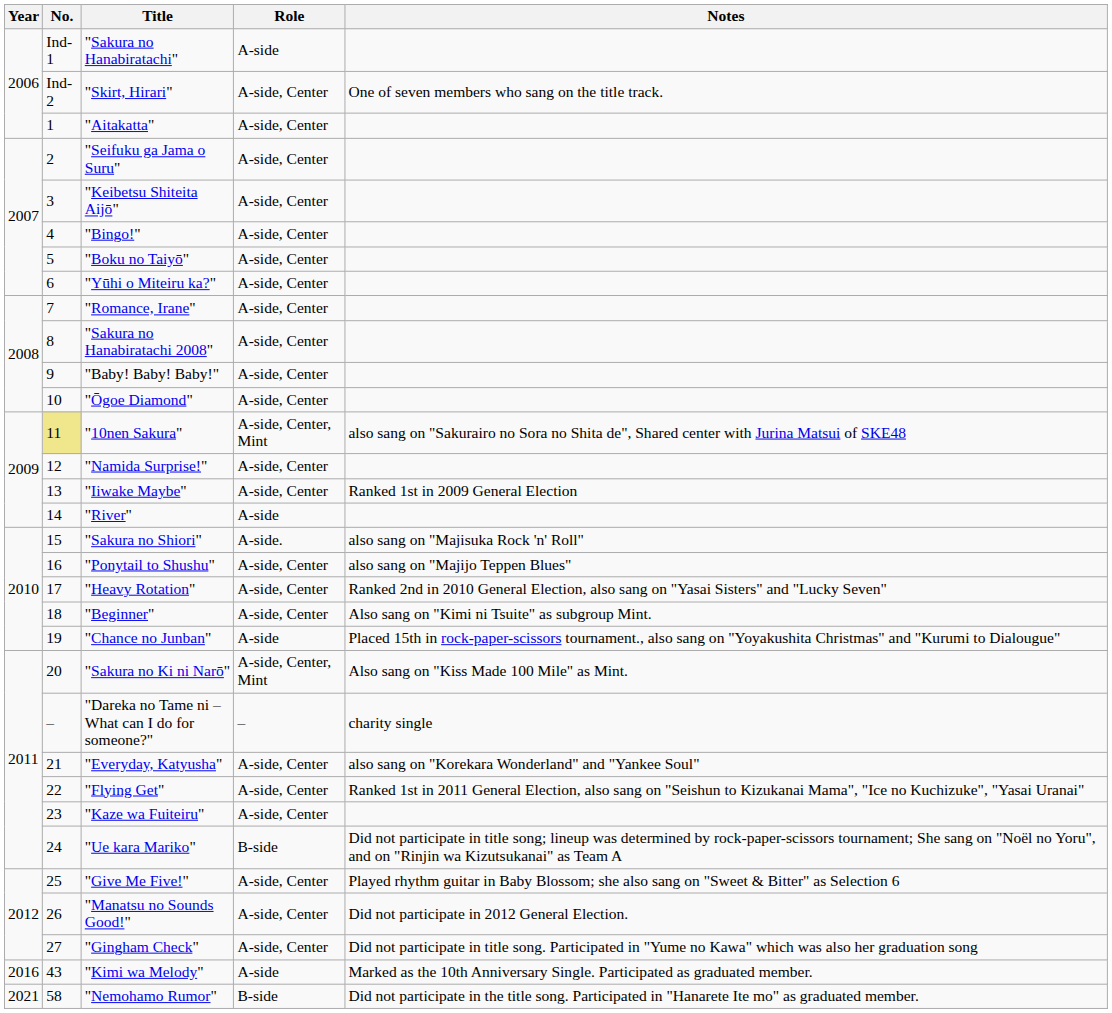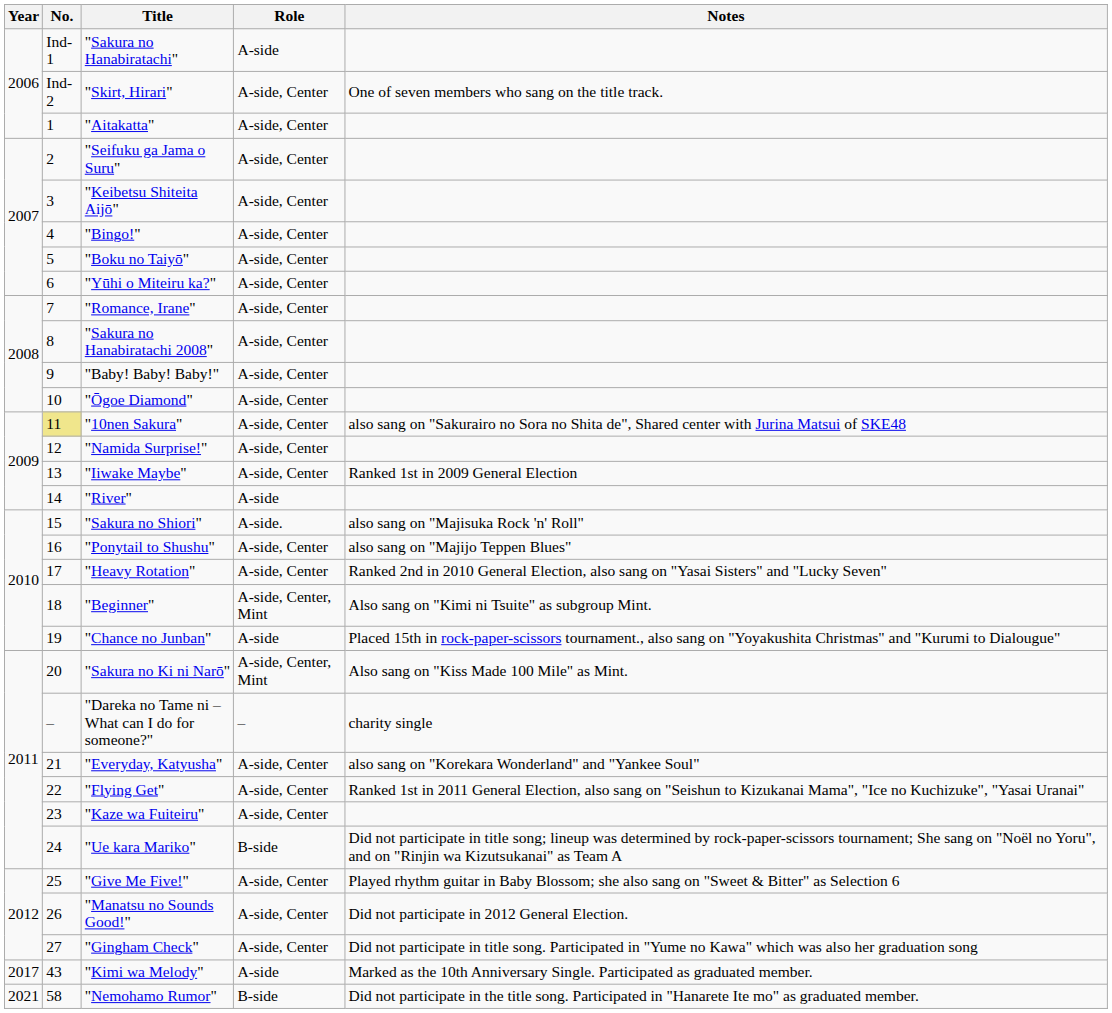 <table class="wikitable sortable"  style="width:90%;">
 <tr>
 <th>Year</th>
 <th data-sort-type="number">No. </th>
 <th style="width:150px;">Title </th>
 <th>Role  </th>
 <th class="unsortable">Notes </th>
 </tr>
 <tr>
 <td rowspan="3">2006</td>
 <td>Ind-1</td>
 <td>"<a href='#'>Sakura no Hanabiratachi</a>"</td>
 <td>A-side</td>
 <td></td>
 </tr>
 <tr>
 <td>Ind-2</td>
 <td>"<a href='#'>Skirt, Hirari</a>"</td>
 <td>A-side, Center</td>
 <td>One of seven members who sang on the title track.</td>
 </tr>
 <tr>
 <td>1</td>
 <td>"<a href='#'>Aitakatta</a>"</td>
 <td>A-side, Center</td>
 <td></td>
 </tr>
 <tr>
 <td rowspan="5">2007</td>
 <td>2</td>
 <td>"<a href='#'>Seifuku ga Jama o Suru</a>"</td>
 <td>A-side, Center</td>
 <td></td>
 </tr>
 <tr>
 <td>3</td>
 <td>"<a href='#'>Keibetsu Shiteita Aijō</a>"</td>
 <td>A-side, Center</td>
 <td></td>
 </tr>
 <tr>
 <td>4</td>
 <td>"<a href='#'>Bingo!</a>"</td>
 <td>A-side, Center</td>
 <td></td>
 </tr>
 <tr>
 <td>5</td>
 <td>"<a href='#'>Boku no Taiyō</a>"</td>
 <td>A-side, Center</td>
 <td></td>
 </tr>
 <tr>
 <td>6</td>
 <td>"<a href='#'>Yūhi o Miteiru ka?</a>"</td>
 <td>A-side, Center</td>
 <td></td>
 </tr>
 <tr>
 <td rowspan="4">2008</td>
 <td>7</td>
 <td>"<a href='#'>Romance, Irane</a>"</td>
 <td>A-side, Center</td>
 <td></td>
 </tr>
 <tr>
 <td>8</td>
 <td>"<a href='#'>Sakura no Hanabiratachi 2008</a>"</td>
 <td>A-side, Center</td>
 <td></td>
 </tr>
 <tr>
 <td>9</td>
 <td>"Baby! Baby! Baby!"</td>
 <td>A-side, Center</td>
 <td></td>
 </tr>
 <tr>
 <td>10</td>
 <td>"<a href='#'>Ōgoe Diamond</a>"</td>
 <td>A-side, Center</td>
 </tr>
 <tr>
 <td rowspan="4">2009</td>
 <td style="background: khaki;">11</td>
 <td>"<a href='#'>10nen Sakura</a>"</td>
-<td>A-side, Center, Mint</td>
+<td>A-side, Center</td>
 <td>also sang on "Sakurairo no Sora no Shita de", Shared center with <a href='#'>Jurina Matsui</a> of <a href='#'>SKE48</a></td>
 </tr>
 <tr>
 <td>12</td>
 <td>"<a href='#'>Namida Surprise!</a>"</td>
 <td>A-side, Center</td>
 </tr>
 <tr>
 <td>13</td>
 <td>"<a href='#'>Iiwake Maybe</a>"</td>
 <td>A-side, Center</td>
 <td>Ranked 1st in 2009 General Election</td>
 </tr>
 <tr>
 <td>14</td>
 <td>"<a href='#'>River</a>"</td>
 <td>A-side</td>
 <td></td>
 </tr>
 <tr>
 <td rowspan="5">2010</td>
 <td>15</td>
 <td>"<a href='#'>Sakura no Shiori</a>"</td>
 <td>A-side.</td>
 <td>also sang on "Majisuka Rock 'n' Roll"</td>
 </tr>
 <tr>
 <td>16</td>
 <td>"<a href='#'>Ponytail to Shushu</a>"</td>
 <td>A-side, Center</td>
 <td>also sang on "Majijo Teppen Blues"</td>
 </tr>
 <tr>
 <td>17</td>
 <td>"<a href='#'>Heavy Rotation</a>"</td>
 <td>A-side, Center</td>
 <td>Ranked 2nd in 2010 General Election, also sang on "Yasai Sisters" and "Lucky Seven"</td>
 </tr>
 <tr>
 <td>18</td>
 <td>"<a href='#'>Beginner</a>"</td>
-<td>A-side, Center</td>
+<td>A-side, Center, Mint</td>
 <td>Also sang on "Kimi ni Tsuite" as subgroup Mint.</td>
 </tr>
 <tr>
 <td>19</td>
 <td>"<a href='#'>Chance no Junban</a>"</td>
 <td>A-side</td>
 <td>Placed 15th in <a href='#'>rock-paper-scissors</a> tournament., also sang on "Yoyakushita Christmas" and "Kurumi to Dialougue"</td>
 </tr>
 <tr>
 <td rowspan="6">2011</td>
 <td>20</td>
 <td>"<a href='#'>Sakura no Ki ni Narō</a>"</td>
 <td>A-side, Center, Mint</td>
 <td>Also sang on "Kiss Made 100 Mile" as Mint.</td>
 </tr>
 <tr>
 <td>–</td>
 <td>"Dareka no Tame ni – What can I do for someone?"</td>
 <td>–</td>
 <td>charity single</td>
 </tr>
 <tr>
 <td>21</td>
 <td>"<a href='#'>Everyday, Katyusha</a>"</td>
 <td>A-side, Center</td>
 <td>also sang on "Korekara Wonderland" and "Yankee Soul"</td>
 </tr>
 <tr>
 <td>22</td>
 <td>"<a href='#'>Flying Get</a>"</td>
 <td>A-side, Center</td>
 <td>Ranked 1st in 2011 General Election, also sang on "Seishun to Kizukanai Mama", "Ice no Kuchizuke", "Yasai Uranai"</td>
 </tr>
 <tr>
 <td>23</td>
 <td>"<a href='#'>Kaze wa Fuiteiru</a>"</td>
 <td>A-side, Center</td>
 <td></td>
 </tr>
 <tr>
 <td>24</td>
 <td>"<a href='#'>Ue kara Mariko</a>"</td>
 <td>B-side</td>
 <td>Did not participate in title song; lineup was determined by rock-paper-scissors tournament; She sang on "Noël no Yoru", and on "Rinjin wa Kizutsukanai" as Team A</td>
 </tr>
 <tr>
 <td rowspan="3">2012</td>
 <td>25</td>
 <td>"<a href='#'>Give Me Five!</a>"</td>
 <td>A-side, Center</td>
 <td>Played rhythm guitar in Baby Blossom; she also sang on "Sweet & Bitter" as Selection 6</td>
 </tr>
 <tr>
 <td>26</td>
 <td>"<a href='#'>Manatsu no Sounds Good!</a>"</td>
 <td>A-side, Center</td>
 <td>Did not participate in 2012 General Election.</td>
 </tr>
 <tr>
 <td>27</td>
 <td>"<a href='#'>Gingham Check</a>"</td>
 <td>A-side, Center</td>
 <td>Did not participate in title song. Participated in "Yume no Kawa" which was also her graduation song</td>
 </tr>
 <tr>
-<td>2016</td>
+<td>2017</td>
 <td>43</td>
 <td>"<a href='#'>Kimi wa Melody</a>"</td>
 <td>A-side</td>
 <td>Marked as the 10th Anniversary Single. Participated as graduated member.</td>
 </tr>
 <tr>
 <td>2021</td>
 <td>58</td>
 <td>"<a href='#'>Nemohamo Rumor</a>"</td>
 <td>B-side</td>
 <td>Did not participate in the title song. Participated in "Hanarete Ite mo" as graduated member.</td>
 </tr>
 </table>
